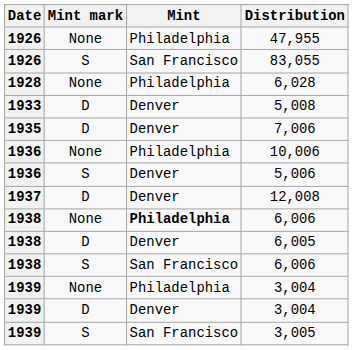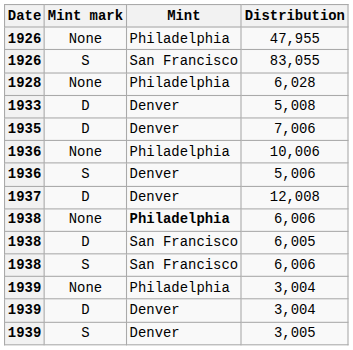 <table class="wikitable plainrowheaders" style="text-align: center;">
 <tr>
 <th scope="col">Date</th>
 <th scope="col">Mint mark</th>
 <th scope="col">Mint</th>
 <th scope="col">Distribution</th>
 </tr>
 <tr>
 <th scope="row">1926</th>
 <td>None</td>
 <td style="text-align: left;">Philadelphia</td>
 <td>47,955</td>
 </tr>
 <tr>
 <th scope="row">1926</th>
 <td>S</td>
 <td style="text-align: left;">San Francisco</td>
 <td>83,055</td>
 </tr>
 <tr>
 <th scope="row">1928</th>
 <td>None</td>
 <td style="text-align: left;">Philadelphia</td>
 <td>6,028</td>
 </tr>
 <tr>
 <th scope="row">1933</th>
 <td>D</td>
 <td style="text-align: left;">Denver</td>
 <td>5,008</td>
 </tr>
 <tr>
 <th scope="row">1935</th>
 <td>D</td>
 <td style="text-align: left;">Denver</td>
 <td>7,006</td>
 </tr>
 <tr>
 <th scope="row">1936</th>
 <td>None</td>
 <td style="text-align: left;">Philadelphia</td>
 <td>10,006</td>
 </tr>
 <tr>
 <th scope="row">1936</th>
 <td>S</td>
 <td style="text-align: left;">Denver</td>
 <td>5,006</td>
 </tr>
 <tr>
 <th scope="row">1937</th>
 <td>D</td>
 <td style="text-align: left;">Denver</td>
 <td>12,008</td>
 </tr>
 <tr>
 <th scope="row">1938</th>
 <td>None</td>
 <td style="text-align: left;"><strong>Philadelphia</strong></td>
 <td>6,006</td>
 </tr>
 <tr>
 <th scope="row">1938</th>
 <td>D</td>
-<td style="text-align: left;">Denver</td>
+<td style="text-align: left;">San Francisco</td>
 <td>6,005</td>
 </tr>
 <tr>
 <th scope="row">1938</th>
 <td>S</td>
 <td style="text-align: left;">San Francisco</td>
 <td>6,006</td>
 </tr>
 <tr>
 <th scope="row">1939</th>
 <td>None</td>
 <td style="text-align: left;">Philadelphia</td>
 <td>3,004</td>
 </tr>
 <tr>
 <th scope="row">1939</th>
 <td>D</td>
 <td style="text-align: left;">Denver</td>
 <td>3,004</td>
 </tr>
 <tr>
 <th scope="row">1939</th>
 <td>S</td>
-<td style="text-align: left;">San Francisco</td>
+<td style="text-align: left;">Denver</td>
 <td>3,005</td>
 </tr>
 </table>
